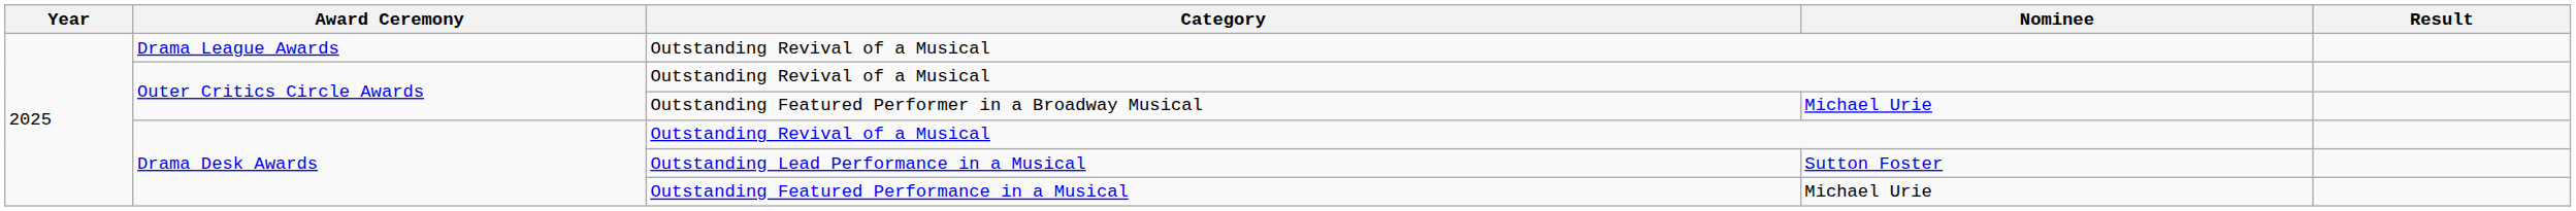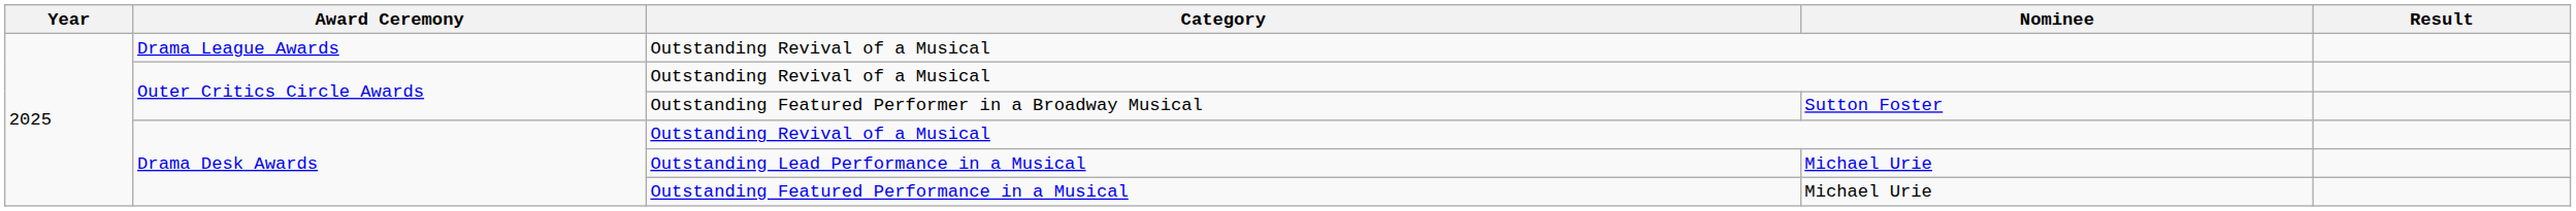 <table class="wikitable" width="95%">
 <tr>
 <th width="5%">Year</th>
 <th width="20%">Award Ceremony</th>
 <th width="45%">Category</th>
 <th width="20%">Nominee</th>
 <th width="10%">Result</th>
 </tr>
 <tr>
 <td rowspan="6">2025</td>
 <td><a href='#'>Drama League Awards</a></td>
 <td colspan="2">Outstanding Revival of a Musical</td>
 <td></td>
 </tr>
 <tr>
 <td rowspan="2"><a href='#'>Outer Critics Circle Awards</a></td>
 <td colspan="2">Outstanding Revival of a Musical</td>
 <td></td>
 </tr>
 <tr>
 <td>Outstanding Featured Performer in a Broadway Musical</td>
-<td><a href='#'>Michael Urie</a></td>
+<td><a href='#'>Sutton Foster</a></td>
 <td></td>
 </tr>
 <tr>
 <td rowspan="3"><a href='#'>Drama Desk Awards</a></td>
 <td colspan="2"><a href='#'>Outstanding Revival of a Musical</a></td>
 <td></td>
 </tr>
 <tr>
 <td><a href='#'>Outstanding Lead Performance in a Musical</a></td>
-<td><a href='#'>Sutton Foster</a></td>
+<td><a href='#'>Michael Urie</a></td>
 <td></td>
 </tr>
 <tr>
 <td><a href='#'>Outstanding Featured Performance in a Musical</a></td>
 <td>Michael Urie</td>
 <td></td>
 </tr>
 </table>
